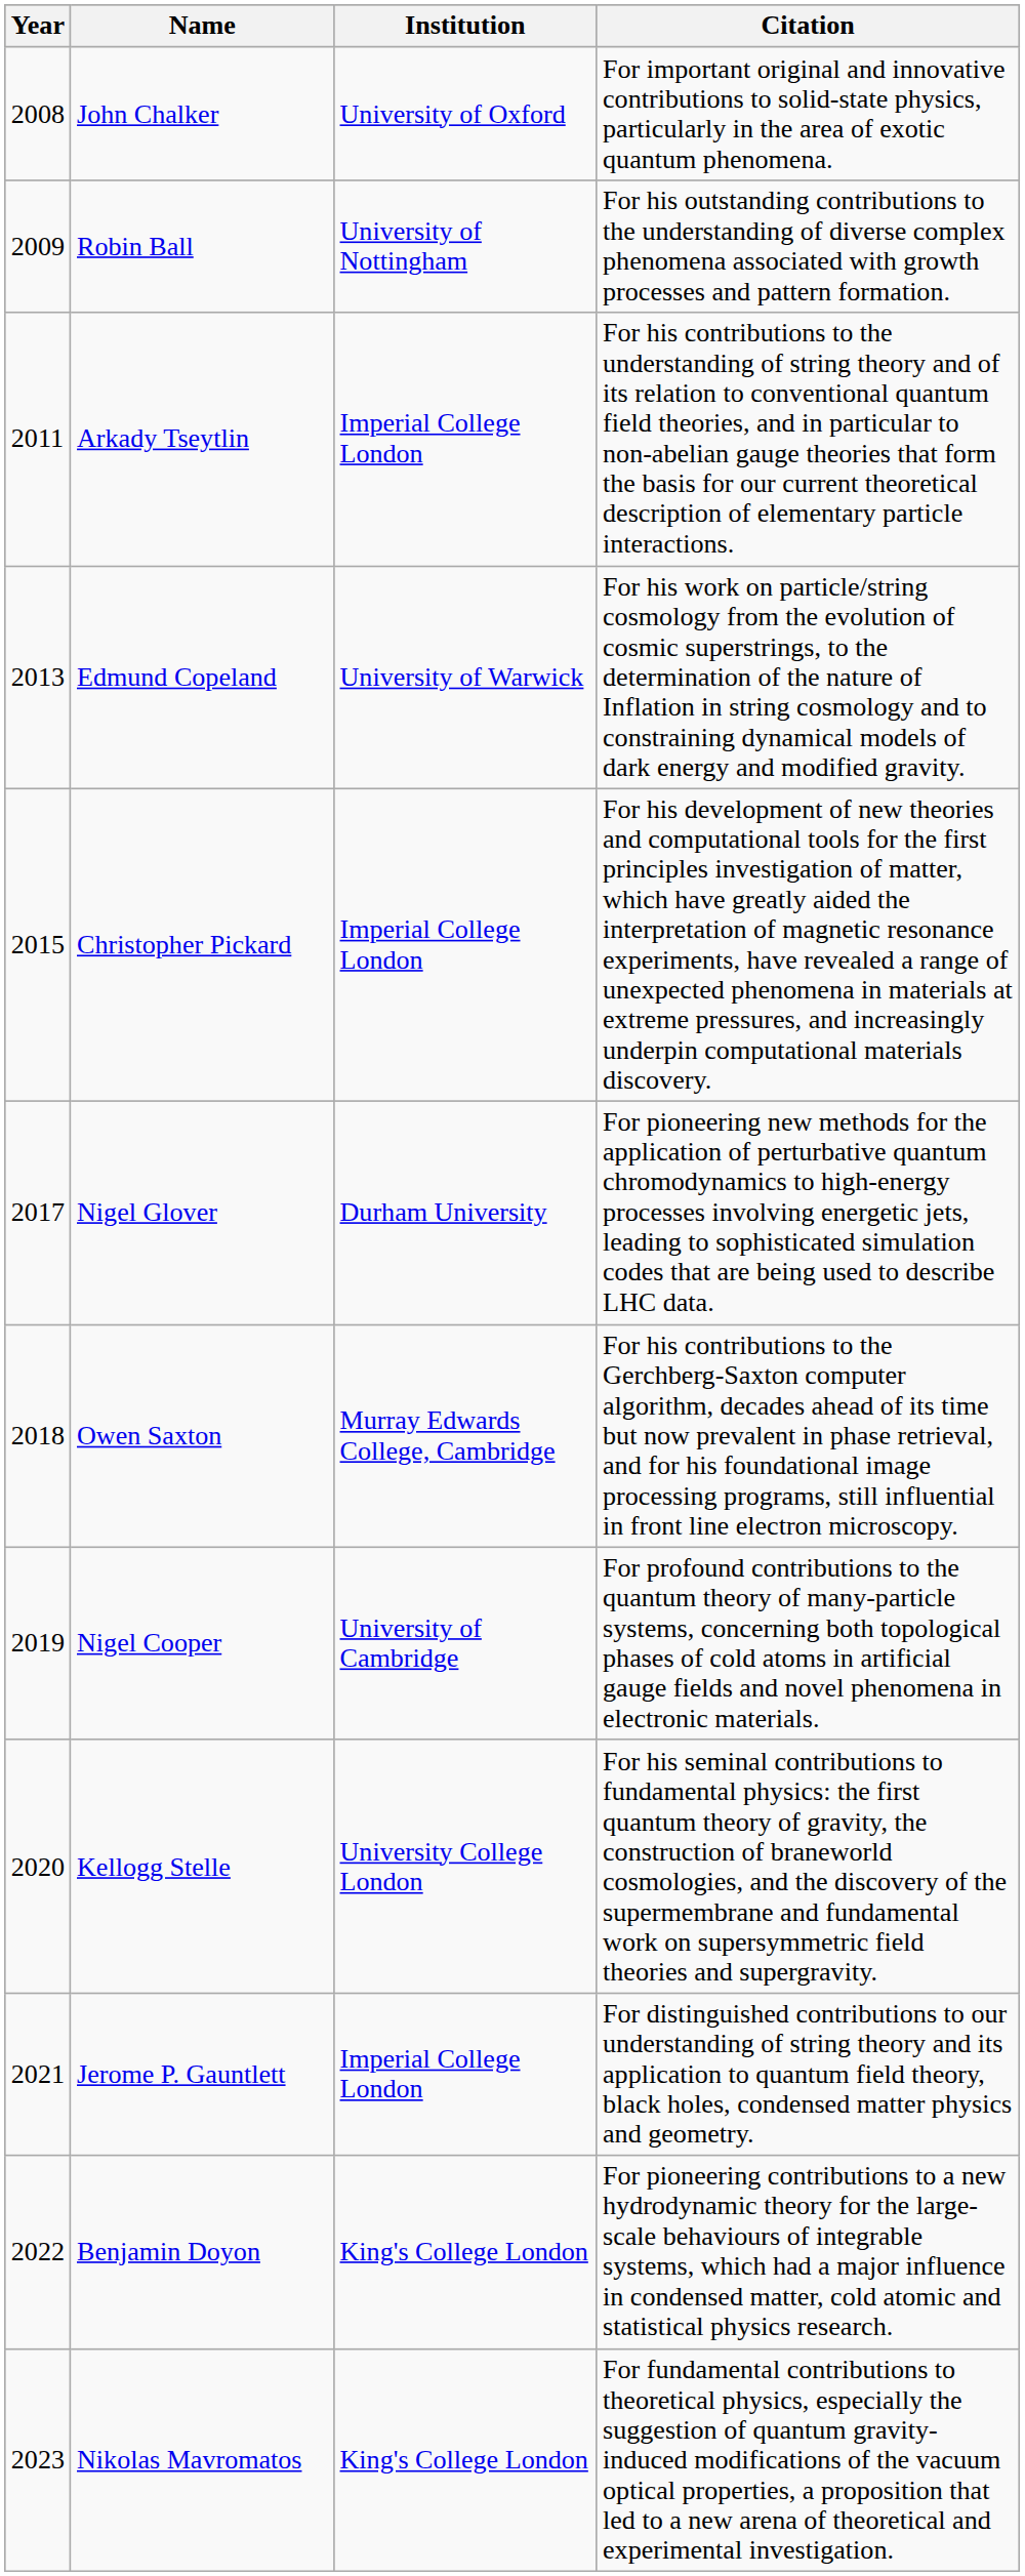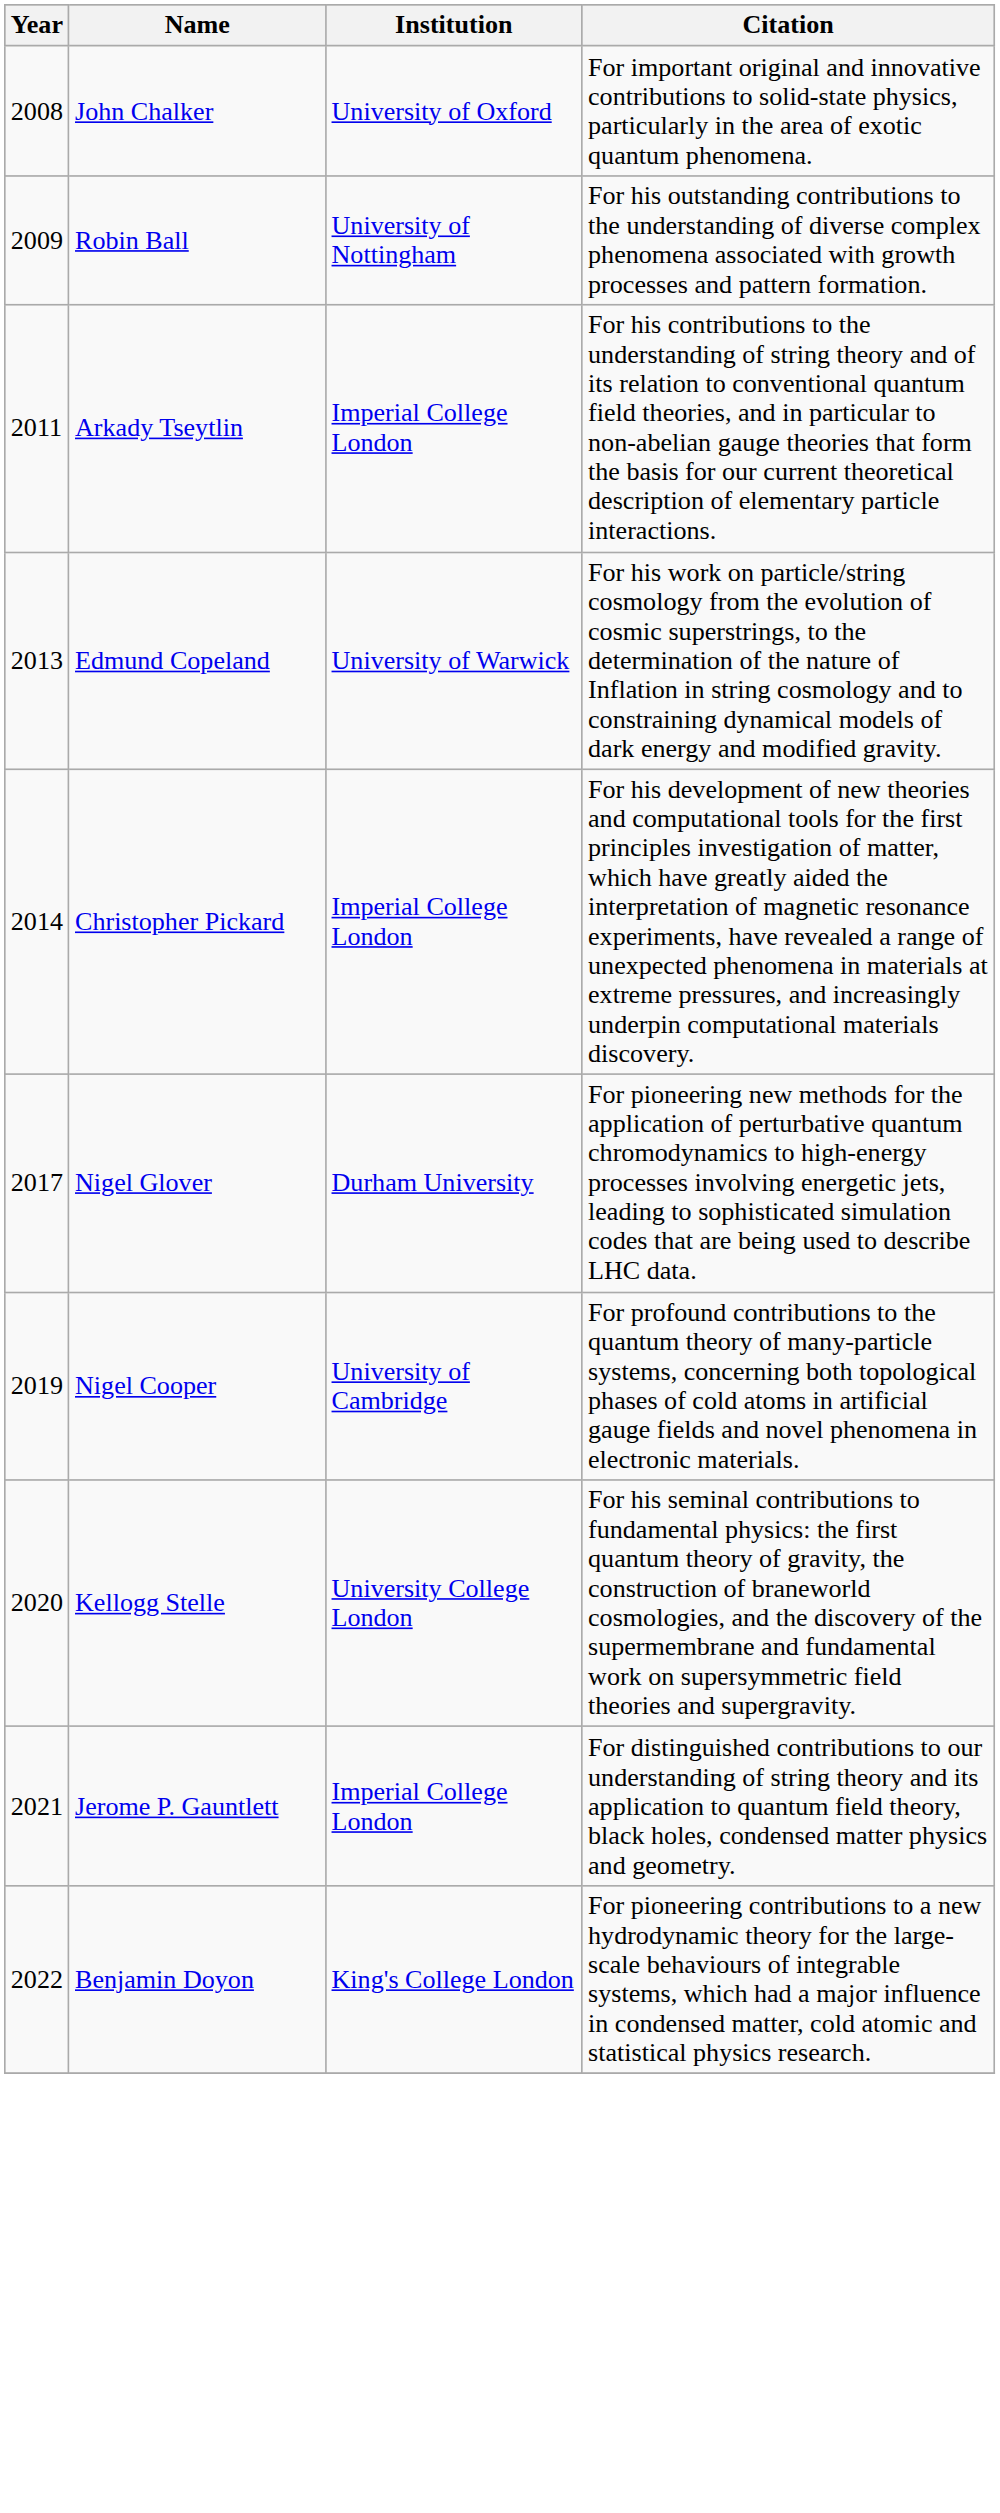 <table class="wikitable sortable">
 <tr bgcolor="#ccccc">
 <th>Year</th>
 <th width=150px>Name</th>
 <th width=150px>Institution</th>
 <th scope = col class = unsortable>Citation</th>
 </tr>
 <tr>
 <td>2008</td>
 <td><a href='#'>John Chalker</a></td>
 <td><a href='#'>University of Oxford</a></td>
 <td>For important original and innovative contributions to solid-state physics, particularly in the area of exotic quantum phenomena.</td>
 </tr>
 <tr>
 <td>2009</td>
 <td><a href='#'>Robin Ball</a></td>
 <td><a href='#'>University of Nottingham</a></td>
 <td>For his outstanding contributions to the understanding of diverse complex phenomena associated with growth processes and pattern formation.</td>
 </tr>
 <tr>
 <td>2011</td>
 <td><a href='#'>Arkady Tseytlin</a></td>
 <td><a href='#'>Imperial College London</a></td>
 <td>For his contributions to the understanding of string theory and of its relation to conventional quantum field theories, and in particular to non-abelian gauge theories that form the basis for our current theoretical description of elementary particle interactions.</td>
 </tr>
 <tr>
 <td>2013</td>
 <td><a href='#'>Edmund Copeland</a></td>
 <td><a href='#'>University of Warwick</a></td>
 <td>For his work on particle/string cosmology from the evolution of cosmic superstrings, to the determination of the nature of Inflation in string cosmology and to constraining dynamical models of dark energy and modified gravity.</td>
 </tr>
 <tr>
-<td>2015</td>
+<td>2014</td>
 <td><a href='#'>Christopher Pickard</a></td>
 <td><a href='#'>Imperial College London</a></td>
 <td>For his development of new theories and computational tools for the first principles investigation of matter, which have greatly aided the interpretation of magnetic resonance experiments, have revealed a range of unexpected phenomena in materials at extreme pressures, and increasingly underpin computational materials discovery.</td>
 </tr>
 <tr>
 <td>2017</td>
 <td><a href='#'>Nigel Glover</a></td>
 <td><a href='#'>Durham University</a></td>
 <td>For pioneering new methods for the application of perturbative quantum chromodynamics to high-energy processes involving energetic jets, leading to sophisticated simulation codes that are being used to describe LHC data.</td>
-</tr>
-<tr>
-<td>2018</td>
-<td><a href='#'>Owen Saxton</a></td>
-<td><a href='#'>Murray Edwards College, Cambridge</a></td>
-<td>For his contributions to the Gerchberg-Saxton computer algorithm, decades ahead of its time but now prevalent in phase retrieval, and for his foundational image processing programs, still influential in front line electron microscopy.</td>
 </tr>
 <tr>
 <td>2019</td>
 <td><a href='#'>Nigel Cooper</a></td>
 <td><a href='#'>University of Cambridge</a></td>
 <td>For profound contributions to the quantum theory of many-particle systems, concerning both topological phases of cold atoms in artificial gauge fields and novel phenomena in electronic materials.</td>
 </tr>
 <tr>
 <td>2020</td>
 <td><a href='#'>Kellogg Stelle</a></td>
 <td><a href='#'>University College London</a></td>
 <td>For his seminal contributions to fundamental physics: the first quantum theory of gravity, the construction of braneworld cosmologies, and the discovery of the supermembrane and fundamental work on supersymmetric field theories and supergravity.</td>
 </tr>
 <tr>
 <td>2021</td>
 <td><a href='#'>Jerome P. Gauntlett</a></td>
 <td><a href='#'>Imperial College London</a></td>
 <td>For distinguished contributions to our understanding of string theory and its application to quantum field theory, black holes, condensed matter physics and geometry.</td>
 </tr>
 <tr>
 <td>2022</td>
 <td><a href='#'>Benjamin Doyon</a></td>
 <td><a href='#'>King's College London</a></td>
 <td>For pioneering contributions to a new hydrodynamic theory for the large-scale behaviours of integrable systems, which had a major influence in condensed matter, cold atomic and statistical physics research.</td>
 </tr>
 <tr>
-<td>2023</td>
-<td><a href='#'>Nikolas Mavromatos</a></td>
-<td><a href='#'>King's College London</a></td>
-<td>For fundamental contributions to theoretical physics, especially the suggestion of quantum gravity-induced modifications of the vacuum optical properties, a proposition that led to a new arena of theoretical and experimental investigation.</td>
-</tr>
-<tr>
 </tr>
 </table>
